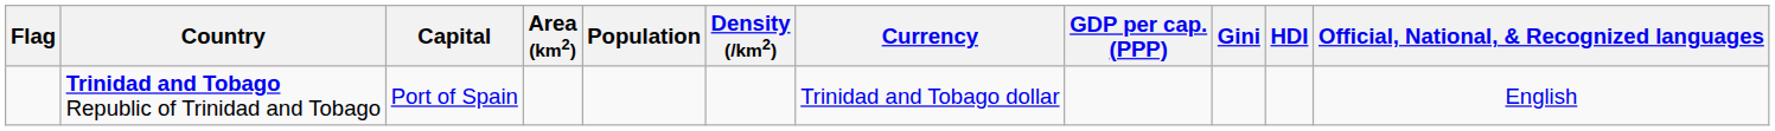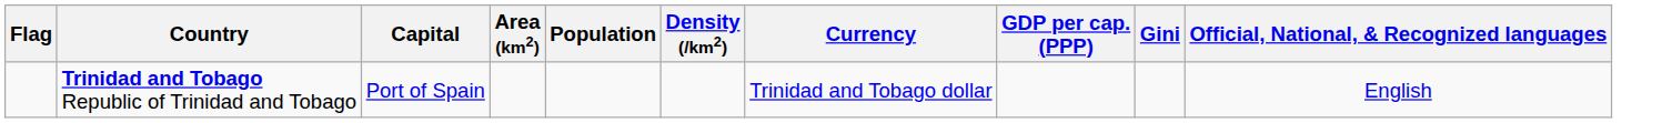 <table class="wikitable" style="font-size:95%; white-space:nowrap">
 <tr>
 <th class="unsortable">Flag</th>
 <th>Country</th>
 <th>Capital</th>
 <th>Area<br><small>(km<sup>2</sup>)</small></th>
 <th>Population</th>
 <th><a href='#'>Density</a><br><small>(/km<sup>2</sup>)</small></th>
 <th><a href='#'>Currency</a></th>
 <th><a href='#'>GDP per cap.<br>(PPP)</a></th>
 <th><a href='#'>Gini</a></th>
-<th><a href='#'>HDI</a></th>
 <th class="unsortable"><a href='#'>Official, National, & Recognized languages</a></th>
 </tr>
 <tr>
 <td align="center"></td>
 <td><strong><a href='#'>Trinidad and Tobago</a></strong><br>Republic of Trinidad and Tobago</td>
 <td><a href='#'>Port of Spain</a></td>
 <td style="text-align:right"></td>
 <td style="text-align:right"></td>
 <td style="text-align:right"></td>
 <td align=center><a href='#'>Trinidad and Tobago dollar</a></td>
 <td style="text-align:right"></td>
 <td style="text-align:right"></td>
-<td style="text-align:right"></td>
 <td align=center><a href='#'>English</a></td>
 </tr>
 </table>
